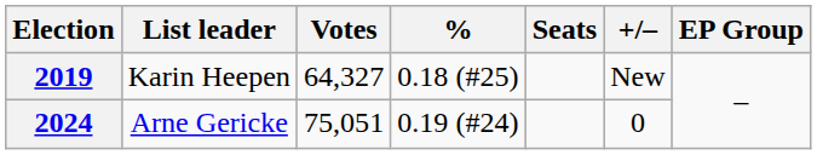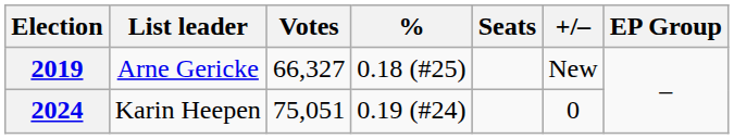 <table class="wikitable" style="font-size:97%; text-align:center;">
 <tr>
 <th>Election</th>
 <th>List leader</th>
 <th>Votes</th>
 <th>%</th>
 <th>Seats</th>
 <th>+/–</th>
 <th>EP Group</th>
 </tr>
 <tr>
 <th><a href='#'>2019</a></th>
-<td>Karin Heepen</td>
-<td>64,327</td>
+<td><a href='#'>Arne Gericke</a></td>
+<td>66,327</td>
 <td>0.18 (#25)</td>
 <td></td>
 <td>New</td>
 <td rowspan=2>–</td>
 </tr>
 <tr>
 <th><a href='#'>2024</a></th>
-<td><a href='#'>Arne Gericke</a></td>
+<td>Karin Heepen</td>
 <td>75,051</td>
 <td>0.19 (#24)</td>
 <td></td>
 <td> 0</td>
 </tr>
 </table>
